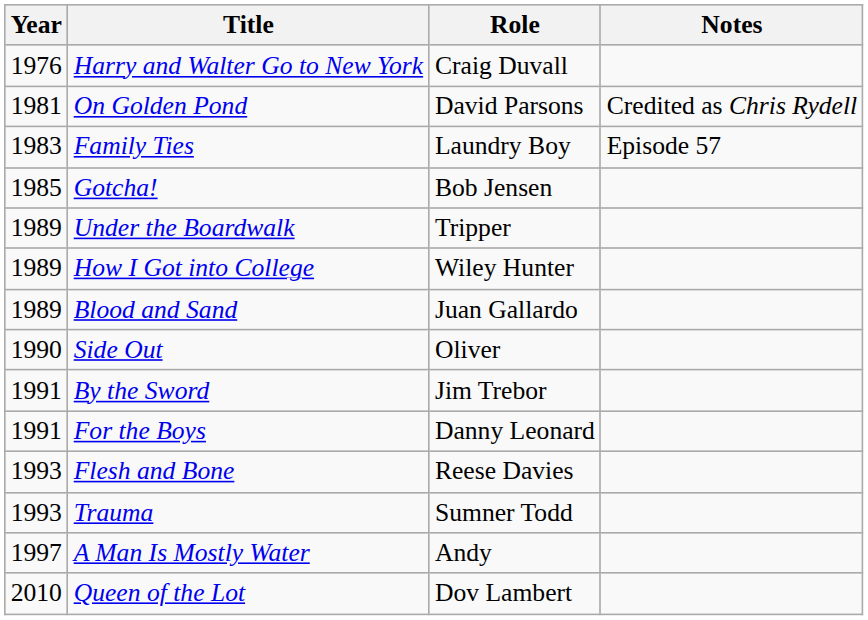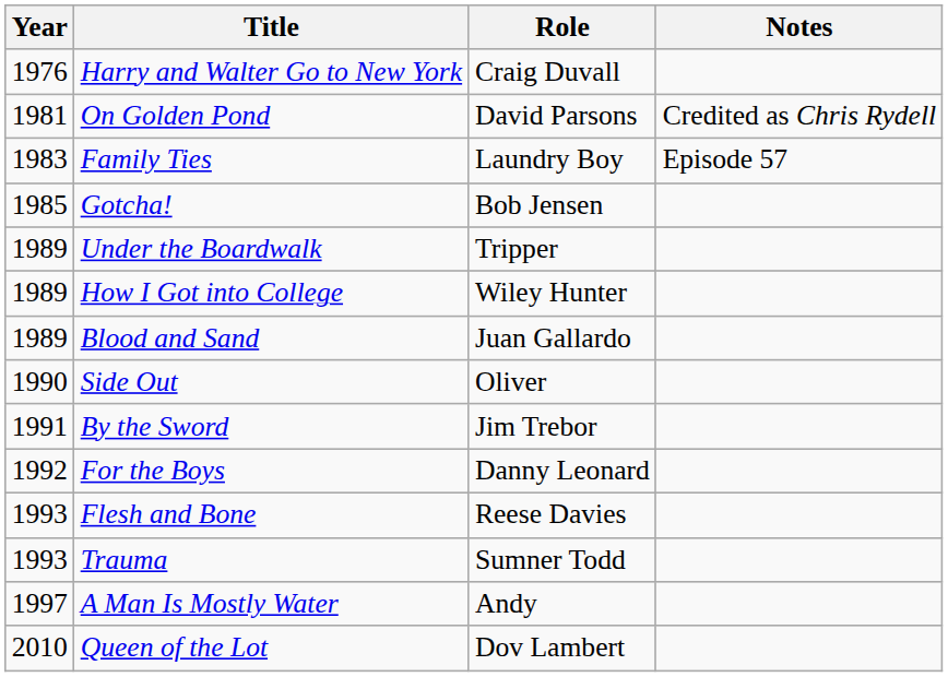 <table class="wikitable">
 <tr>
 <th>Year</th>
 <th>Title</th>
 <th>Role</th>
 <th>Notes</th>
 </tr>
 <tr>
 <td>1976</td>
 <td><em><a href='#'>Harry and Walter Go to New York</a></em></td>
 <td>Craig Duvall</td>
 <td></td>
 </tr>
 <tr>
 <td>1981</td>
 <td><em><a href='#'>On Golden Pond</a></em></td>
 <td>David Parsons</td>
 <td>Credited as <em>Chris Rydell</em></td>
 </tr>
 <tr>
 <td>1983</td>
 <td><em><a href='#'>Family Ties</a></em></td>
 <td>Laundry Boy</td>
 <td>Episode 57</td>
 </tr>
 <tr>
 <td>1985</td>
 <td><em><a href='#'>Gotcha!</a></em></td>
 <td>Bob Jensen</td>
 <td></td>
 </tr>
 <tr>
 <td>1989</td>
 <td><em><a href='#'>Under the Boardwalk</a></em></td>
 <td>Tripper</td>
 <td></td>
 </tr>
 <tr>
 <td>1989</td>
 <td><em><a href='#'>How I Got into College</a></em></td>
 <td>Wiley Hunter</td>
 <td></td>
 </tr>
 <tr>
 <td>1989</td>
 <td><em><a href='#'>Blood and Sand</a></em></td>
 <td>Juan Gallardo</td>
 <td></td>
 </tr>
 <tr>
 <td>1990</td>
 <td><em><a href='#'>Side Out</a></em></td>
 <td>Oliver</td>
 <td></td>
 </tr>
 <tr>
 <td>1991</td>
 <td><em><a href='#'>By the Sword</a></em></td>
 <td>Jim Trebor</td>
 <td></td>
 </tr>
 <tr>
-<td>1991</td>
+<td>1992</td>
 <td><em><a href='#'>For the Boys</a></em></td>
 <td>Danny Leonard</td>
 <td></td>
 </tr>
 <tr>
 <td>1993</td>
 <td><em><a href='#'>Flesh and Bone</a></em></td>
 <td>Reese Davies</td>
 <td></td>
 </tr>
 <tr>
 <td>1993</td>
 <td><em><a href='#'>Trauma</a></em></td>
 <td>Sumner Todd</td>
 <td></td>
 </tr>
 <tr>
 <td>1997</td>
 <td><em><a href='#'>A Man Is Mostly Water</a></em></td>
 <td>Andy</td>
 <td></td>
 </tr>
 <tr>
 <td>2010</td>
 <td><em><a href='#'>Queen of the Lot</a></em></td>
 <td>Dov Lambert</td>
 <td></td>
 </tr>
 </table>
